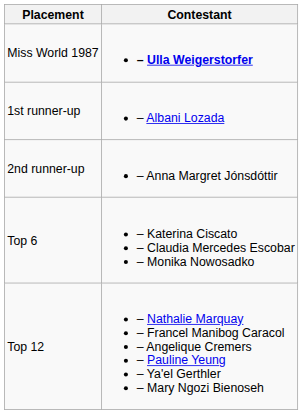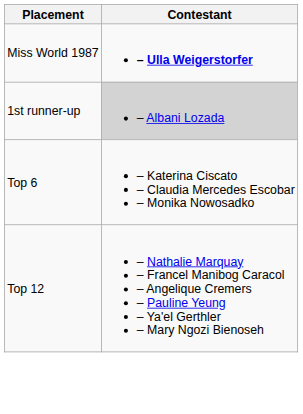 <table class="wikitable sortable" style="font-size:95%;">
 <tr>
 <th>Placement</th>
 <th>Contestant</th>
 </tr>
 <tr>
 <td>Miss World 1987</td>
 <td><strong><br><ul><li> – <a href='#'>Ulla Weigerstorfer</a></li></ul></strong></td>
 </tr>
 <tr>
 <td>1st runner-up</td>
-<td><br><ul><li> – <a href='#'>Albani Lozada</a></li></ul></td>
-</tr>
-<tr>
-<td>2nd runner-up</td>
-<td><br><ul><li> – Anna Margret Jónsdóttir</li></ul></td>
+<td style="background: lightgrey;"><br><ul><li> – <a href='#'>Albani Lozada</a></li></ul></td>
 </tr>
 <tr>
 <td>Top 6</td>
 <td><br><ul><li> – Katerina Ciscato</li><li> – Claudia Mercedes Escobar</li><li> – Monika Nowosadko</li></ul></td>
 </tr>
 <tr>
 <td>Top 12</td>
 <td><br><ul><li> – <a href='#'>Nathalie Marquay</a></li><li> – Francel Manibog Caracol</li><li> – Angelique Cremers</li><li> – <a href='#'>Pauline Yeung</a></li><li> – Ya'el Gerthler</li><li> – Mary Ngozi Bienoseh</li></ul></td>
 </tr>
 </table>
